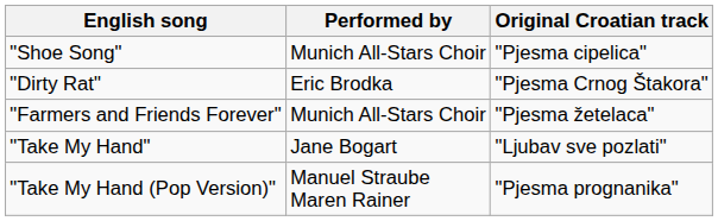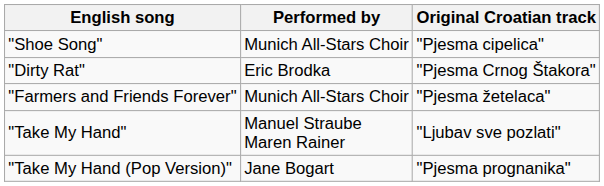 <table class="wikitable" border="1">
 <tr>
 <th>English song</th>
 <th>Performed by</th>
 <th>Original Croatian track</th>
 </tr>
 <tr>
 <td>"Shoe Song"</td>
 <td>Munich All-Stars Choir</td>
 <td>"Pjesma cipelica"</td>
 </tr>
 <tr>
 <td>"Dirty Rat"</td>
 <td>Eric Brodka</td>
 <td>"Pjesma Crnog Štakora"</td>
 </tr>
 <tr>
 <td>"Farmers and Friends Forever"</td>
 <td>Munich All-Stars Choir</td>
 <td>"Pjesma žetelaca"</td>
 </tr>
 <tr>
 <td>"Take My Hand"</td>
-<td>Jane Bogart</td>
+<td>Manuel Straube<br>Maren Rainer</td>
 <td>"Ljubav sve pozlati"</td>
 </tr>
 <tr>
 <td>"Take My Hand (Pop Version)"</td>
-<td>Manuel Straube<br>Maren Rainer</td>
+<td>Jane Bogart</td>
 <td>"Pjesma prognanika"</td>
 </tr>
 </table>
